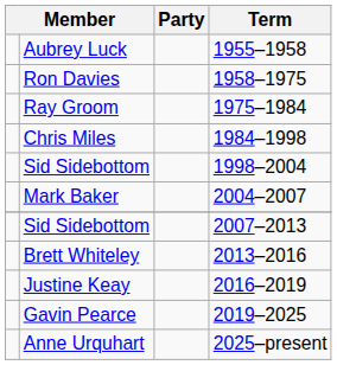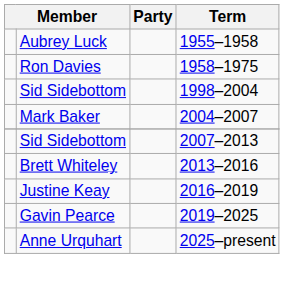 <table class="wikitable">
 <tr>
 <th colspan="2">Member</th>
 <th>Party</th>
 <th>Term</th>
 </tr>
 <tr>
 <td> </td>
 <td><a href='#'>Aubrey Luck</a></td>
 <td></td>
 <td><a href='#'>1955</a>–1958</td>
 </tr>
 <tr>
 <td> </td>
 <td><a href='#'>Ron Davies</a></td>
 <td></td>
 <td><a href='#'>1958</a>–1975</td>
-</tr>
-<tr>
-<td> </td>
-<td><a href='#'>Ray Groom</a></td>
-<td></td>
-<td><a href='#'>1975</a>–1984</td>
-</tr>
-<tr>
-<td> </td>
-<td><a href='#'>Chris Miles</a></td>
-<td></td>
-<td><a href='#'>1984</a>–1998</td>
 </tr>
 <tr>
 <td> </td>
 <td><a href='#'>Sid Sidebottom</a></td>
 <td></td>
 <td><a href='#'>1998</a>–2004</td>
 </tr>
 <tr>
 <td> </td>
 <td><a href='#'>Mark Baker</a></td>
 <td></td>
 <td><a href='#'>2004</a>–2007</td>
 </tr>
 <tr>
 </tr>
 <tr>
 <td> </td>
 <td><a href='#'>Sid Sidebottom</a></td>
 <td></td>
 <td><a href='#'>2007</a>–2013</td>
 </tr>
 <tr>
 <td> </td>
 <td><a href='#'>Brett Whiteley</a></td>
 <td></td>
 <td><a href='#'>2013</a>–2016</td>
 </tr>
 <tr>
 <td> </td>
 <td><a href='#'>Justine Keay</a></td>
 <td></td>
 <td><a href='#'>2016</a>–2019</td>
 </tr>
 <tr>
 <td> </td>
 <td><a href='#'>Gavin Pearce</a></td>
 <td></td>
 <td><a href='#'>2019</a>–2025</td>
 </tr>
 <tr>
 <td> </td>
 <td><a href='#'>Anne Urquhart</a></td>
 <td></td>
 <td><a href='#'>2025</a>–present</td>
 </tr>
 </table>
